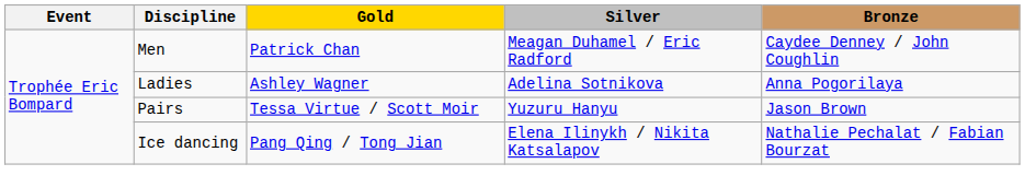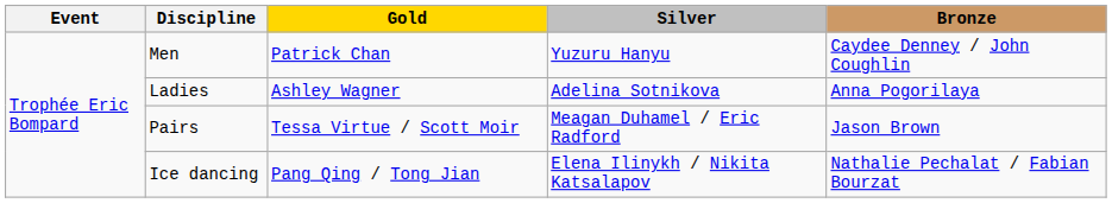 <table class="wikitable" style="width:98%;">
 <tr>
 <th style="width:10%;">Event</th>
 <th style="width:5%;">Discipline</th>
 <td style="text-align:center; width:20%; background:gold;"><strong>Gold</strong></td>
 <td style="text-align:center; width:20%; background:silver;"><strong>Silver</strong></td>
 <td style="text-align:center; width:20%; background:#c96;"><strong>Bronze</strong></td>
 </tr>
 <tr>
 <td rowspan=4><a href='#'>Trophée Eric Bompard</a></td>
 <td>Men</td>
 <td> <a href='#'>Patrick Chan</a></td>
-<td> <a href='#'>Meagan Duhamel</a> / <a href='#'>Eric Radford</a></td>
+<td> <a href='#'>Yuzuru Hanyu</a></td>
 <td> <a href='#'>Caydee Denney</a> / <a href='#'>John Coughlin</a></td>
 </tr>
 <tr>
 <td>Ladies</td>
 <td> <a href='#'>Ashley Wagner</a></td>
 <td> <a href='#'>Adelina Sotnikova</a></td>
 <td> <a href='#'>Anna Pogorilaya</a></td>
 </tr>
 <tr>
 <td>Pairs</td>
 <td> <a href='#'>Tessa Virtue</a> / <a href='#'>Scott Moir</a></td>
-<td> <a href='#'>Yuzuru Hanyu</a></td>
+<td> <a href='#'>Meagan Duhamel</a> / <a href='#'>Eric Radford</a></td>
 <td> <a href='#'>Jason Brown</a></td>
 </tr>
 <tr>
 <td>Ice dancing</td>
 <td> <a href='#'>Pang Qing</a> / <a href='#'>Tong Jian</a></td>
 <td> <a href='#'>Elena Ilinykh</a> / <a href='#'>Nikita Katsalapov</a></td>
 <td> <a href='#'>Nathalie Pechalat</a> / <a href='#'>Fabian Bourzat</a></td>
 </tr>
 </table>
